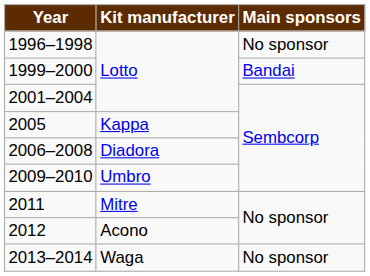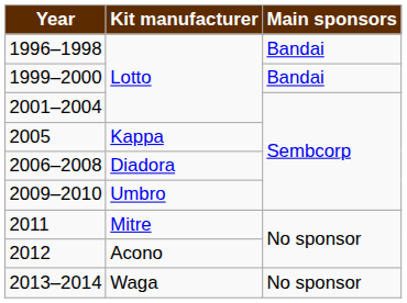 <table class="wikitable">
 <tr>
 <th style="background:#5d2b00; color:white; text-align:center;">Year</th>
 <th style="background:#5d2b00; color:white; text-align:center;"><strong>Kit manufacturer</strong></th>
 <th style="background:#5d2b00; color:white; text-align:center;">Main sponsors</th>
 </tr>
 <tr>
 <td>1996–1998</td>
 <td rowspan="3"> <a href='#'>Lotto</a></td>
-<td>No sponsor</td>
+<td> <a href='#'>Bandai</a></td>
 </tr>
 <tr>
 <td>1999–2000</td>
 <td> <a href='#'>Bandai</a></td>
 </tr>
 <tr>
 <td>2001–2004</td>
 <td rowspan="4"> <a href='#'>Sembcorp</a></td>
 </tr>
 <tr>
 <td>2005</td>
 <td> <a href='#'>Kappa</a></td>
 </tr>
 <tr>
 <td>2006–2008</td>
 <td> <a href='#'>Diadora</a></td>
 </tr>
 <tr>
 <td>2009–2010</td>
 <td> <a href='#'>Umbro</a></td>
 </tr>
 <tr>
 <td>2011</td>
 <td> <a href='#'>Mitre</a></td>
 <td rowspan="2">No sponsor</td>
 </tr>
 <tr>
 <td>2012</td>
 <td> Acono</td>
 </tr>
 <tr>
 <td>2013–2014</td>
 <td> Waga</td>
 <td>No sponsor</td>
 </tr>
 </table>
